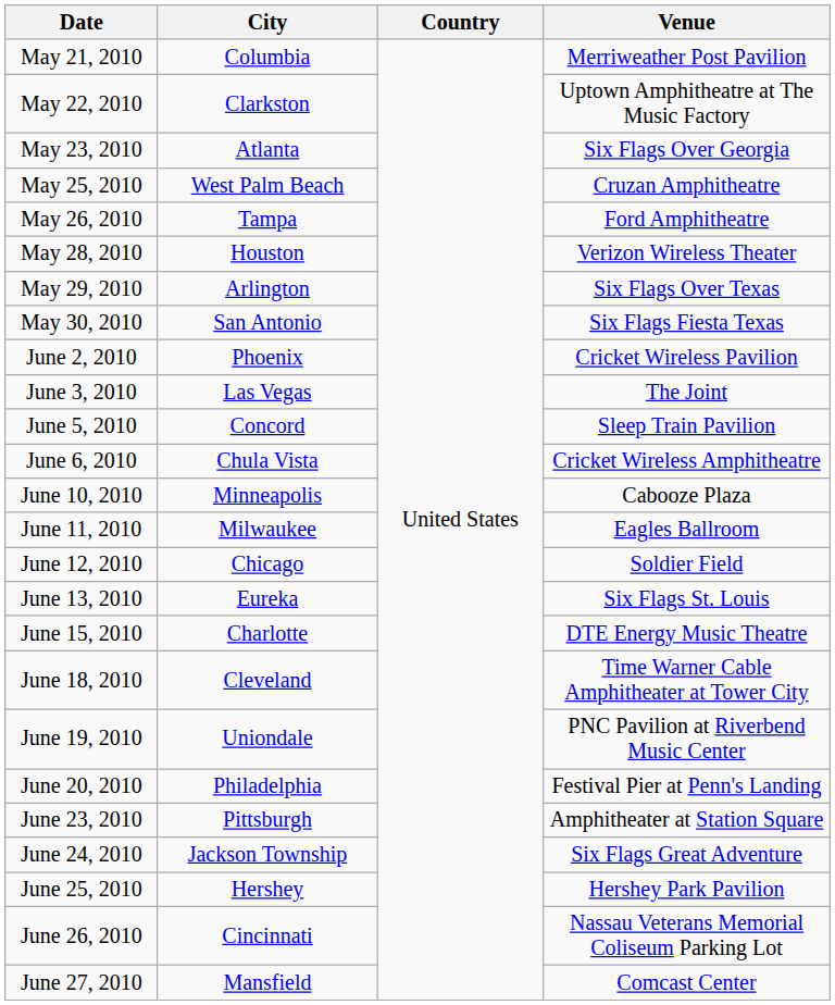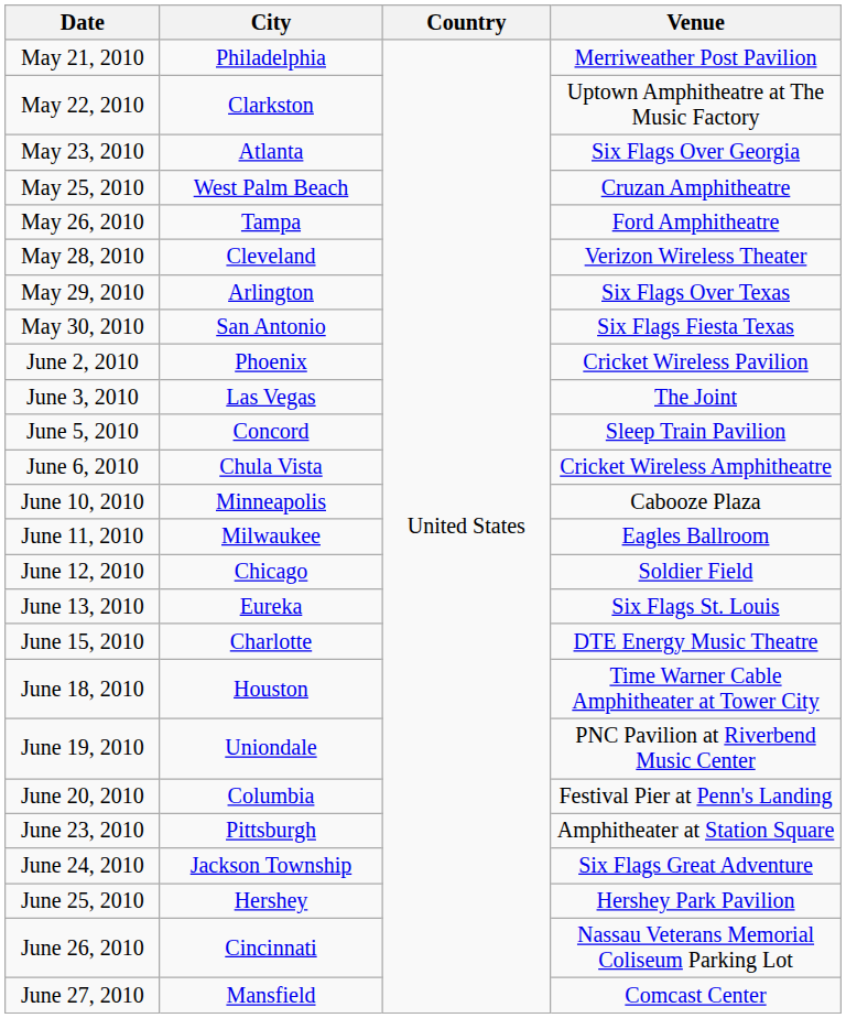 <table class="wikitable" style="text-align:center;">
 <tr>
 <th style="width:150px;">Date</th>
 <th style="width:200px;">City</th>
 <th style="width:150px;">Country</th>
 <th style="width:275px;">Venue</th>
 </tr>
 <tr>
 <td>May 21, 2010</td>
-<td><a href='#'>Columbia</a></td>
+<td><a href='#'>Philadelphia</a></td>
 <td rowspan="25">United States</td>
 <td><a href='#'>Merriweather Post Pavilion</a></td>
 </tr>
 <tr>
 <td>May 22, 2010</td>
 <td><a href='#'>Clarkston</a></td>
 <td>Uptown Amphitheatre at The Music Factory</td>
 </tr>
 <tr>
 <td>May 23, 2010</td>
 <td><a href='#'>Atlanta</a></td>
 <td><a href='#'>Six Flags Over Georgia</a></td>
 </tr>
 <tr>
 <td>May 25, 2010</td>
 <td><a href='#'>West Palm Beach</a></td>
 <td><a href='#'>Cruzan Amphitheatre</a></td>
 </tr>
 <tr>
 <td>May 26, 2010</td>
 <td><a href='#'>Tampa</a></td>
 <td><a href='#'>Ford Amphitheatre</a></td>
 </tr>
 <tr>
 <td>May 28, 2010</td>
-<td><a href='#'>Houston</a></td>
+<td><a href='#'>Cleveland</a></td>
 <td><a href='#'>Verizon Wireless Theater</a></td>
 </tr>
 <tr>
 <td>May 29, 2010</td>
 <td><a href='#'>Arlington</a></td>
 <td><a href='#'>Six Flags Over Texas</a></td>
 </tr>
 <tr>
 <td>May 30, 2010</td>
 <td><a href='#'>San Antonio</a></td>
 <td><a href='#'>Six Flags Fiesta Texas</a></td>
 </tr>
 <tr>
 <td>June 2, 2010</td>
 <td><a href='#'>Phoenix</a></td>
 <td><a href='#'>Cricket Wireless Pavilion</a></td>
 </tr>
 <tr>
 <td>June 3, 2010</td>
 <td><a href='#'>Las Vegas</a></td>
 <td><a href='#'>The Joint</a></td>
 </tr>
 <tr>
 <td>June 5, 2010</td>
 <td><a href='#'>Concord</a></td>
 <td><a href='#'>Sleep Train Pavilion</a></td>
 </tr>
 <tr>
 <td>June 6, 2010</td>
 <td><a href='#'>Chula Vista</a></td>
 <td><a href='#'>Cricket Wireless Amphitheatre</a></td>
 </tr>
 <tr>
 <td>June 10, 2010</td>
 <td><a href='#'>Minneapolis</a></td>
 <td>Cabooze Plaza</td>
 </tr>
 <tr>
 <td>June 11, 2010</td>
 <td><a href='#'>Milwaukee</a></td>
 <td><a href='#'>Eagles Ballroom</a></td>
 </tr>
 <tr>
 <td>June 12, 2010</td>
 <td><a href='#'>Chicago</a></td>
 <td><a href='#'>Soldier Field</a></td>
 </tr>
 <tr>
 <td>June 13, 2010</td>
 <td><a href='#'>Eureka</a></td>
 <td><a href='#'>Six Flags St. Louis</a></td>
 </tr>
 <tr>
 <td>June 15, 2010</td>
 <td><a href='#'>Charlotte</a></td>
 <td><a href='#'>DTE Energy Music Theatre</a></td>
 </tr>
 <tr>
 <td>June 18, 2010</td>
-<td><a href='#'>Cleveland</a></td>
+<td><a href='#'>Houston</a></td>
 <td><a href='#'>Time Warner Cable Amphitheater at Tower City</a></td>
 </tr>
 <tr>
 <td>June 19, 2010</td>
 <td><a href='#'>Uniondale</a></td>
 <td>PNC Pavilion at <a href='#'>Riverbend Music Center</a></td>
 </tr>
 <tr>
 <td>June 20, 2010</td>
-<td><a href='#'>Philadelphia</a></td>
+<td><a href='#'>Columbia</a></td>
 <td>Festival Pier at <a href='#'>Penn's Landing</a></td>
 </tr>
 <tr>
 <td>June 23, 2010</td>
 <td><a href='#'>Pittsburgh</a></td>
 <td>Amphitheater at <a href='#'>Station Square</a></td>
 </tr>
 <tr>
 <td>June 24, 2010</td>
 <td><a href='#'>Jackson Township</a></td>
 <td><a href='#'>Six Flags Great Adventure</a></td>
 </tr>
 <tr>
 <td>June 25, 2010</td>
 <td><a href='#'>Hershey</a></td>
 <td><a href='#'>Hershey Park Pavilion</a></td>
 </tr>
 <tr>
 <td>June 26, 2010</td>
 <td><a href='#'>Cincinnati</a></td>
 <td><a href='#'>Nassau Veterans Memorial Coliseum</a> Parking Lot</td>
 </tr>
 <tr>
 <td>June 27, 2010</td>
 <td><a href='#'>Mansfield</a></td>
 <td><a href='#'>Comcast Center</a></td>
 </tr>
 </table>
